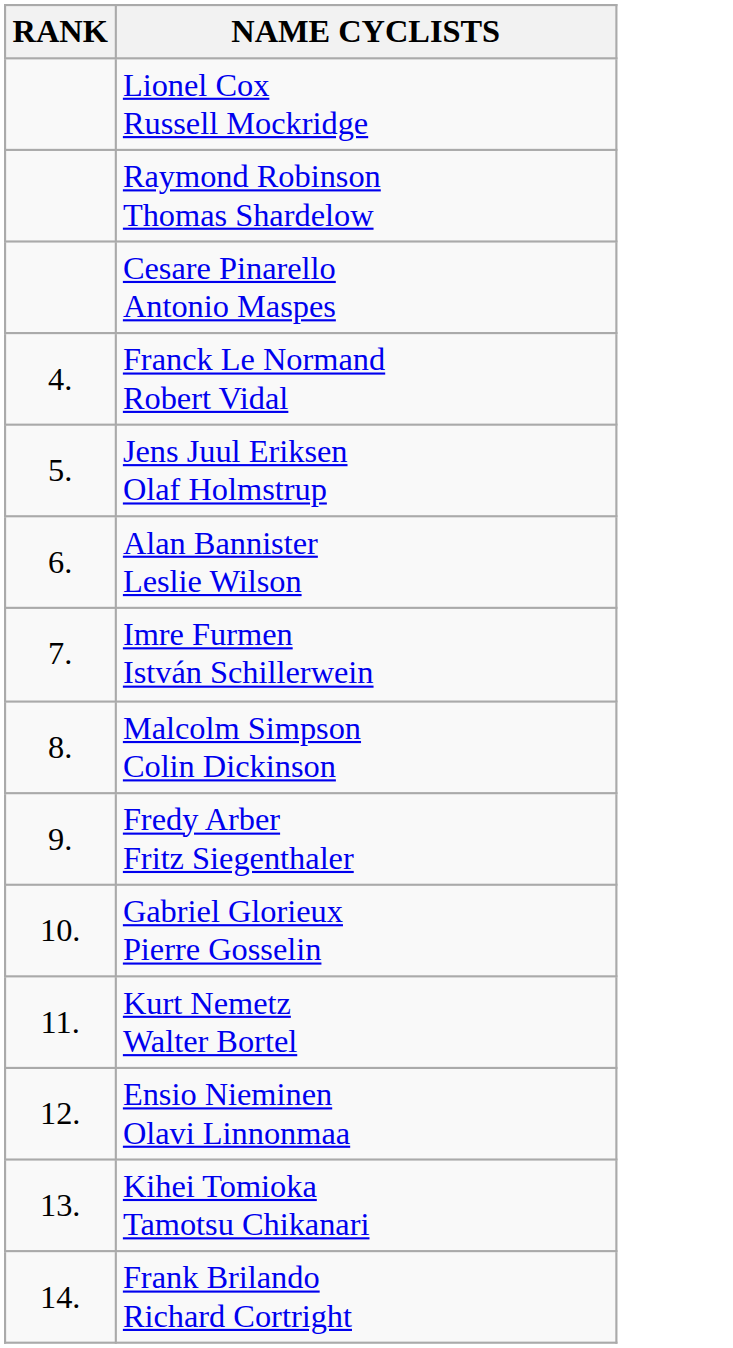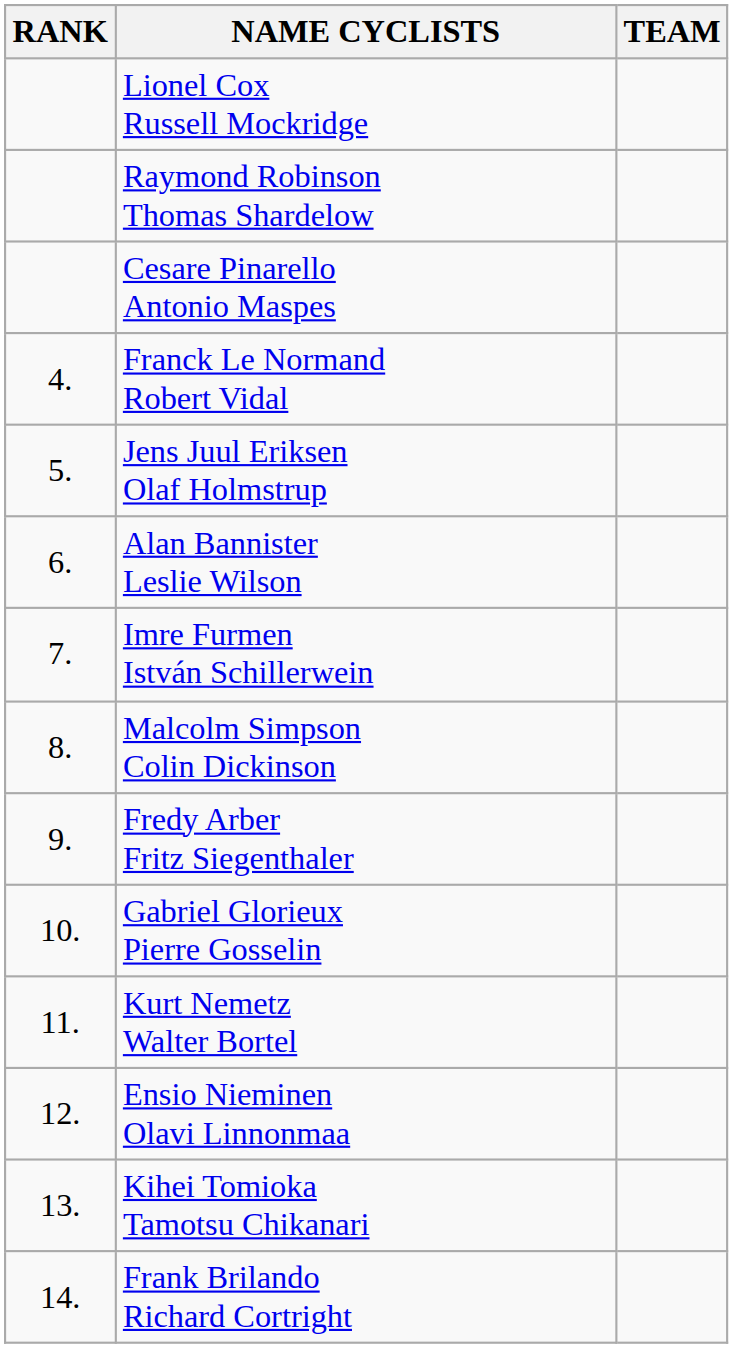 <table class="wikitable" style="font-size:95%;">
 <tr>
 <th>RANK</th>
 <th align="left" style="width: 15em">NAME CYCLISTS</th>
+<th>TEAM</th>
 </tr>
 <tr>
 <td align="center"></td>
 <td><a href='#'>Lionel Cox</a><br><a href='#'>Russell Mockridge</a></td>
+<td></td>
 </tr>
 <tr>
 <td align="center"></td>
 <td><a href='#'>Raymond Robinson</a><br><a href='#'>Thomas Shardelow</a></td>
+<td></td>
 </tr>
 <tr>
 <td align="center"></td>
 <td><a href='#'>Cesare Pinarello</a><br><a href='#'>Antonio Maspes</a></td>
+<td></td>
 </tr>
 <tr>
 <td align="center">4.</td>
 <td><a href='#'>Franck Le Normand</a><br><a href='#'>Robert Vidal</a></td>
+<td></td>
 </tr>
 <tr>
 <td align="center">5.</td>
 <td><a href='#'>Jens Juul Eriksen</a><br><a href='#'>Olaf Holmstrup</a></td>
+<td></td>
 </tr>
 <tr>
 <td align="center">6.</td>
 <td><a href='#'>Alan Bannister</a><br><a href='#'>Leslie Wilson</a></td>
+<td></td>
 </tr>
 <tr>
 <td align="center">7.</td>
 <td><a href='#'>Imre Furmen</a><br><a href='#'>István Schillerwein</a></td>
+<td></td>
 </tr>
 <tr>
 <td align="center">8.</td>
 <td><a href='#'>Malcolm Simpson</a><br><a href='#'>Colin Dickinson</a></td>
+<td></td>
 </tr>
 <tr>
 <td align="center">9.</td>
 <td><a href='#'>Fredy Arber</a><br><a href='#'>Fritz Siegenthaler</a></td>
+<td></td>
 </tr>
 <tr>
 <td align="center">10.</td>
 <td><a href='#'>Gabriel Glorieux</a><br><a href='#'>Pierre Gosselin</a></td>
+<td></td>
 </tr>
 <tr>
 <td align="center">11.</td>
 <td><a href='#'>Kurt Nemetz</a><br><a href='#'>Walter Bortel</a></td>
+<td></td>
 </tr>
 <tr>
 <td align="center">12.</td>
 <td><a href='#'>Ensio Nieminen</a><br><a href='#'>Olavi Linnonmaa</a></td>
+<td></td>
 </tr>
 <tr>
 <td align="center">13.</td>
 <td><a href='#'>Kihei Tomioka</a><br><a href='#'>Tamotsu Chikanari</a></td>
+<td></td>
 </tr>
 <tr>
 <td align="center">14.</td>
 <td><a href='#'>Frank Brilando</a><br><a href='#'>Richard Cortright</a></td>
+<td></td>
 </tr>
 </table>
